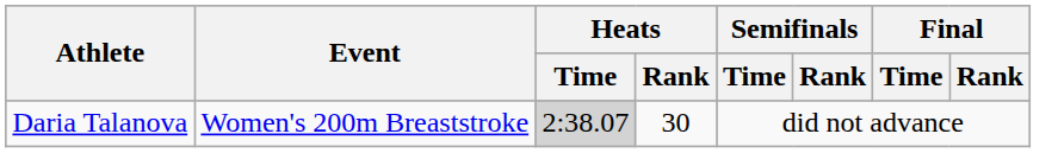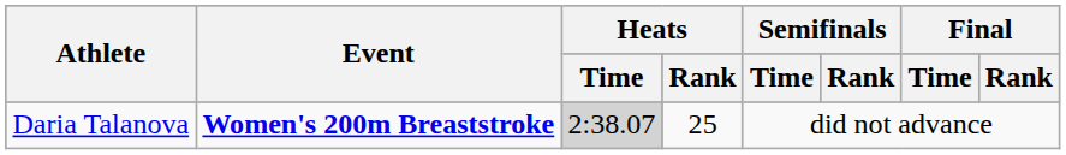 <table class=wikitable style="font-size:90%">
 <tr>
 <th rowspan="2">Athlete</th>
 <th rowspan="2">Event</th>
 <th colspan="2">Heats</th>
 <th colspan="2">Semifinals</th>
 <th colspan="2">Final</th>
 </tr>
 <tr>
 <th>Time</th>
 <th>Rank</th>
 <th>Time</th>
 <th>Rank</th>
 <th>Time</th>
 <th>Rank</th>
 </tr>
 <tr>
 <td rowspan="1"><a href='#'>Daria Talanova</a></td>
-<td><a href='#'>Women's 200m Breaststroke</a></td>
+<td><strong><a href='#'>Women's 200m Breaststroke</a></strong></td>
 <td align=center style="background: lightgrey;">2:38.07</td>
-<td align=center>30</td>
+<td align=center>25</td>
 <td align=center colspan=4>did not advance</td>
 </tr>
 </table>
